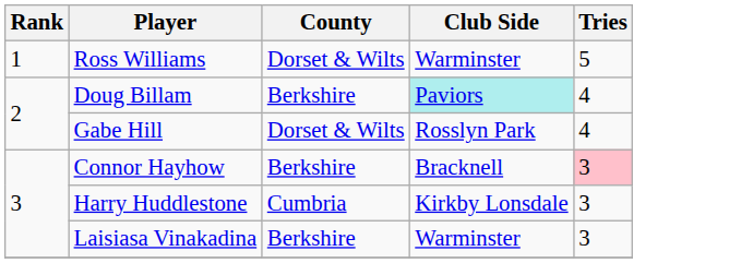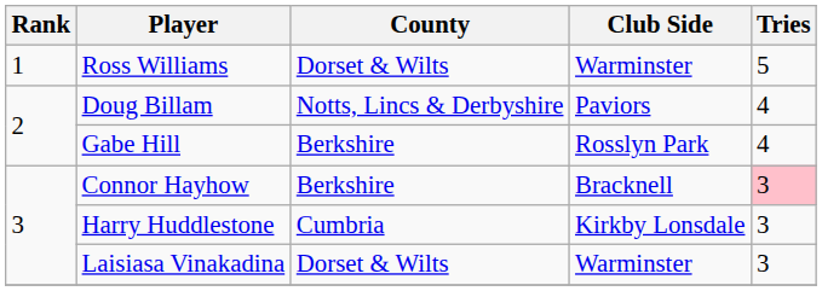 <table class="wikitable">
 <tr>
 <th>Rank</th>
 <th>Player</th>
 <th>County</th>
 <th>Club Side</th>
 <th>Tries</th>
 </tr>
 <tr>
 <td>1</td>
 <td> <a href='#'>Ross Williams</a></td>
 <td><a href='#'>Dorset & Wilts</a></td>
 <td><a href='#'>Warminster</a></td>
 <td>5</td>
 </tr>
 <tr>
 <td rowspan=2>2</td>
 <td> <a href='#'>Doug Billam</a></td>
-<td><a href='#'>Berkshire</a></td>
-<td style="background: paleturquoise;"><a href='#'>Paviors</a></td>
+<td><a href='#'>Notts, Lincs & Derbyshire</a></td>
+<td><a href='#'>Paviors</a></td>
 <td>4</td>
 </tr>
 <tr>
 <td> <a href='#'>Gabe Hill</a></td>
-<td><a href='#'>Dorset & Wilts</a></td>
+<td><a href='#'>Berkshire</a></td>
 <td><a href='#'>Rosslyn Park</a></td>
 <td>4</td>
 </tr>
 <tr>
 <td rowspan=3>3</td>
 <td> <a href='#'>Connor Hayhow</a></td>
 <td><a href='#'>Berkshire</a></td>
 <td><a href='#'>Bracknell</a></td>
 <td style="background: pink;">3</td>
 </tr>
 <tr>
 <td> <a href='#'>Harry Huddlestone</a></td>
 <td><a href='#'>Cumbria</a></td>
 <td><a href='#'>Kirkby Lonsdale</a></td>
 <td>3</td>
 </tr>
 <tr>
 <td> <a href='#'>Laisiasa Vinakadina</a></td>
-<td><a href='#'>Berkshire</a></td>
+<td><a href='#'>Dorset & Wilts</a></td>
 <td><a href='#'>Warminster</a></td>
 <td>3</td>
 </tr>
 <tr>
 </tr>
 </table>
